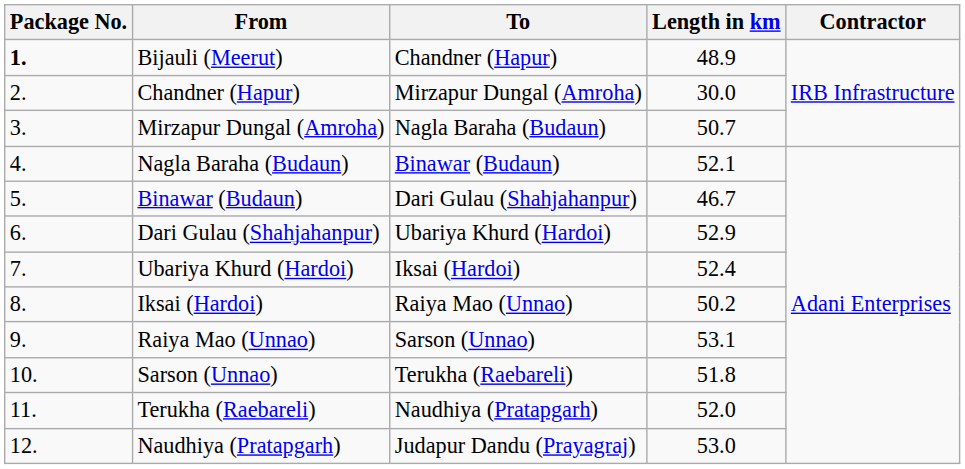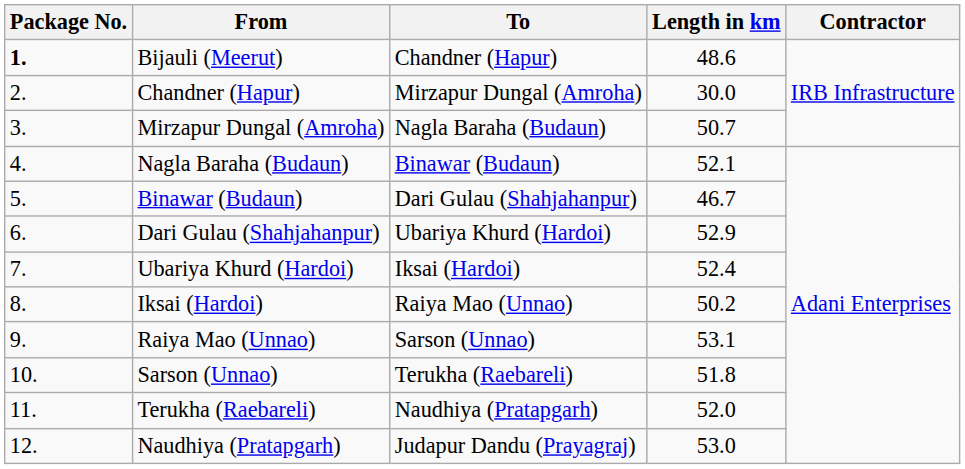 <table class="wikitable sortable">
 <tr>
 <th>Package  No.</th>
 <th>From</th>
 <th>To</th>
 <th>Length in <a href='#'>km</a></th>
 <th>Contractor</th>
 </tr>
 <tr>
 <td><strong>1.</strong></td>
 <td>Bijauli (<a href='#'>Meerut</a>)</td>
 <td>Chandner (<a href='#'>Hapur</a>)</td>
-<td style="text-align:center;">48.9</td>
+<td style="text-align:center;">48.6</td>
 <td rowspan=3><a href='#'>IRB Infrastructure</a></td>
 </tr>
 <tr>
 <td>2.</td>
 <td>Chandner (<a href='#'>Hapur</a>)</td>
 <td>Mirzapur Dungal (<a href='#'>Amroha</a>)</td>
 <td style="text-align:center;">30.0</td>
 </tr>
 <tr>
 <td>3.</td>
 <td>Mirzapur Dungal (<a href='#'>Amroha</a>)</td>
 <td>Nagla Baraha (<a href='#'>Budaun</a>)</td>
 <td style="text-align:center;">50.7</td>
 </tr>
 <tr>
 <td>4.</td>
 <td>Nagla Baraha (<a href='#'>Budaun</a>)</td>
 <td><a href='#'>Binawar</a> (<a href='#'>Budaun</a>)</td>
 <td style="text-align:center;">52.1</td>
 <td rowspan=9><a href='#'>Adani Enterprises</a></td>
 </tr>
 <tr>
 <td>5.</td>
 <td><a href='#'>Binawar</a> (<a href='#'>Budaun</a>)</td>
 <td>Dari Gulau (<a href='#'>Shahjahanpur</a>)</td>
 <td style="text-align:center;">46.7</td>
 </tr>
 <tr>
 <td>6.</td>
 <td>Dari Gulau (<a href='#'>Shahjahanpur</a>)</td>
 <td>Ubariya Khurd (<a href='#'>Hardoi</a>)</td>
 <td style="text-align:center;">52.9</td>
 </tr>
 <tr>
 <td>7.</td>
 <td>Ubariya Khurd (<a href='#'>Hardoi</a>)</td>
 <td>Iksai (<a href='#'>Hardoi</a>)</td>
 <td style="text-align:center;">52.4</td>
 </tr>
 <tr>
 <td>8.</td>
 <td>Iksai (<a href='#'>Hardoi</a>)</td>
 <td>Raiya Mao (<a href='#'>Unnao</a>)</td>
 <td style="text-align:center;">50.2</td>
 </tr>
 <tr>
 <td>9.</td>
 <td>Raiya Mao (<a href='#'>Unnao</a>)</td>
 <td>Sarson (<a href='#'>Unnao</a>)</td>
 <td style="text-align:center;">53.1</td>
 </tr>
 <tr>
 <td>10.</td>
 <td>Sarson (<a href='#'>Unnao</a>)</td>
 <td>Terukha (<a href='#'>Raebareli</a>)</td>
 <td style="text-align:center;">51.8</td>
 </tr>
 <tr>
 <td>11.</td>
 <td>Terukha (<a href='#'>Raebareli</a>)</td>
 <td>Naudhiya (<a href='#'>Pratapgarh</a>)</td>
 <td style="text-align:center;">52.0</td>
 </tr>
 <tr>
 <td>12.</td>
 <td>Naudhiya (<a href='#'>Pratapgarh</a>)</td>
 <td>Judapur Dandu (<a href='#'>Prayagraj</a>)</td>
 <td style="text-align:center;">53.0</td>
 </tr>
 </table>
